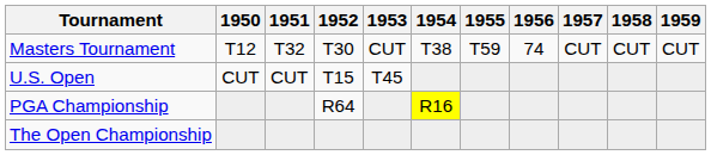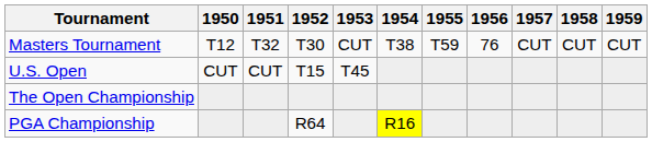 <table class="wikitable" style="font-size:95%;text-align:center;">
 <tr>
 <th>Tournament</th>
 <th>1950</th>
 <th>1951</th>
 <th>1952</th>
 <th>1953</th>
 <th>1954</th>
 <th>1955</th>
 <th>1956</th>
 <th>1957</th>
 <th>1958</th>
 <th>1959</th>
 </tr>
 <tr>
 <td align=left><a href='#'>Masters Tournament</a></td>
 <td>T12</td>
 <td>T32</td>
 <td>T30</td>
 <td>CUT</td>
 <td>T38</td>
 <td>T59</td>
-<td>74</td>
+<td>76</td>
 <td>CUT</td>
 <td>CUT</td>
 <td>CUT</td>
 </tr>
 <tr>
 <td align=left><a href='#'>U.S. Open</a></td>
 <td>CUT</td>
 <td>CUT</td>
 <td>T15</td>
 <td>T45</td>
+<td style="background:#eeeeee;"></td>
+<td style="background:#eeeeee;"></td>
+<td style="background:#eeeeee;"></td>
+<td style="background:#eeeeee;"></td>
+<td style="background:#eeeeee;"></td>
+<td style="background:#eeeeee;"></td>
+</tr>
+<tr>
+<td align=left><a href='#'>The Open Championship</a></td>
+<td style="background:#eeeeee;"></td>
+<td style="background:#eeeeee;"></td>
+<td style="background:#eeeeee;"></td>
+<td style="background:#eeeeee;"></td>
 <td style="background:#eeeeee;"></td>
 <td style="background:#eeeeee;"></td>
 <td style="background:#eeeeee;"></td>
 <td style="background:#eeeeee;"></td>
 <td style="background:#eeeeee;"></td>
 <td style="background:#eeeeee;"></td>
 </tr>
 <tr>
 <td align=left><a href='#'>PGA Championship</a></td>
 <td style="background:#eeeeee;"></td>
 <td style="background:#eeeeee;"></td>
 <td>R64</td>
 <td style="background:#eeeeee;"></td>
 <td style="background:yellow;">R16</td>
 <td style="background:#eeeeee;"></td>
 <td style="background:#eeeeee;"></td>
 <td style="background:#eeeeee;"></td>
 <td style="background:#eeeeee;"></td>
 <td style="background:#eeeeee;"></td>
 </tr>
-<tr>
-<td align=left><a href='#'>The Open Championship</a></td>
-<td style="background:#eeeeee;"></td>
-<td style="background:#eeeeee;"></td>
-<td style="background:#eeeeee;"></td>
-<td style="background:#eeeeee;"></td>
-<td style="background:#eeeeee;"></td>
-<td style="background:#eeeeee;"></td>
-<td style="background:#eeeeee;"></td>
-<td style="background:#eeeeee;"></td>
-<td style="background:#eeeeee;"></td>
-<td style="background:#eeeeee;"></td>
-</tr>
 </table>
